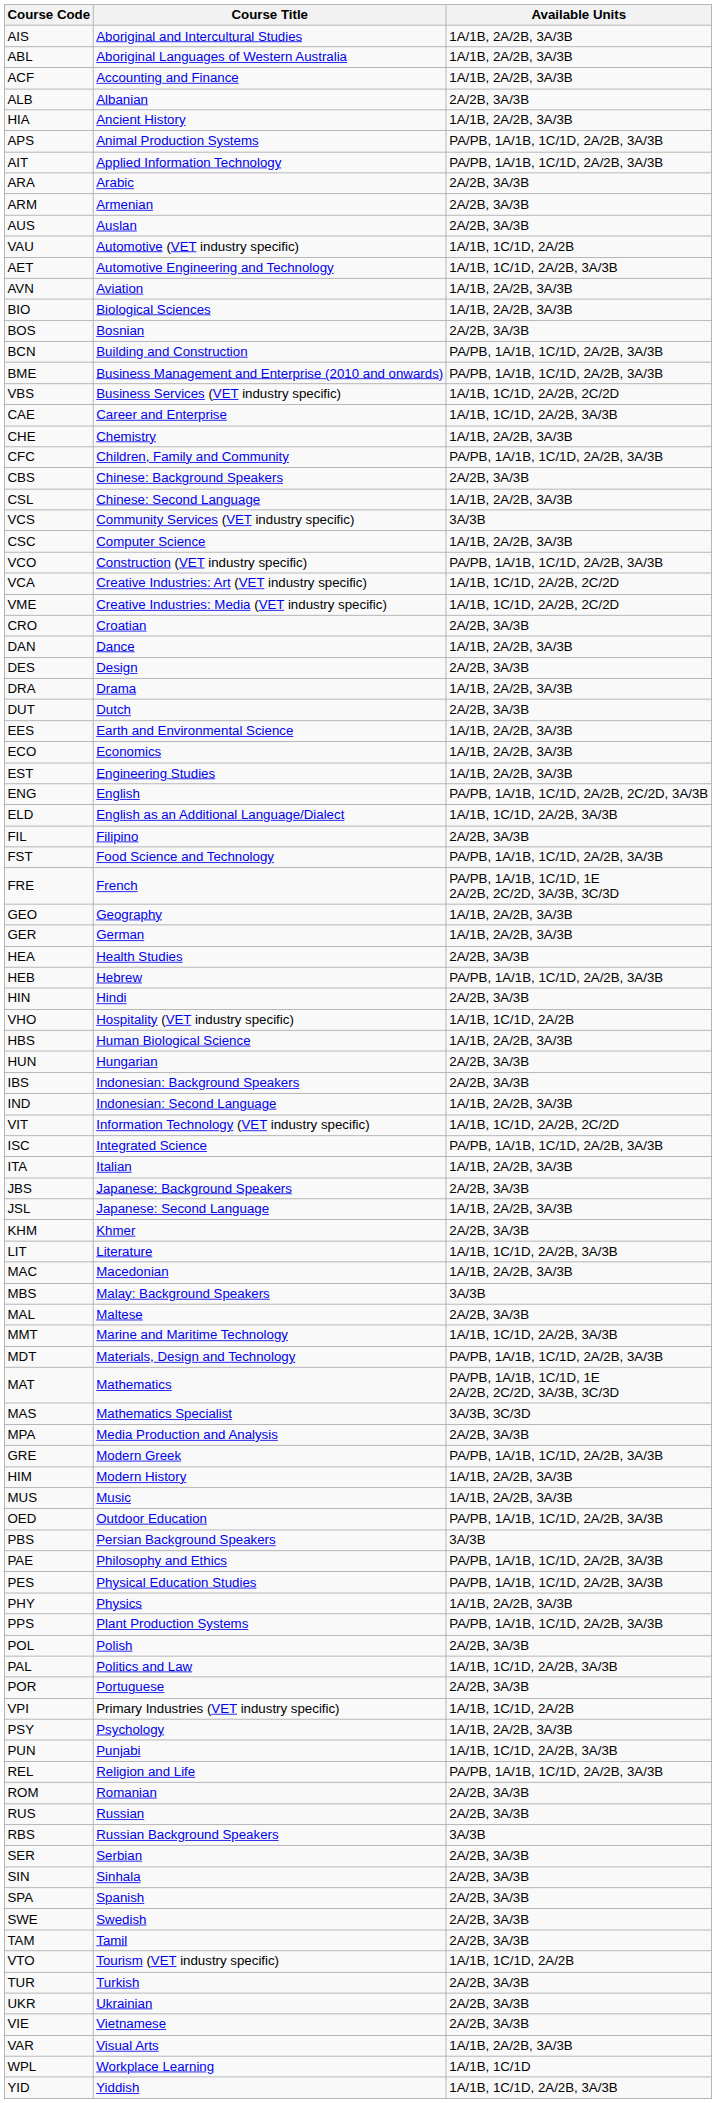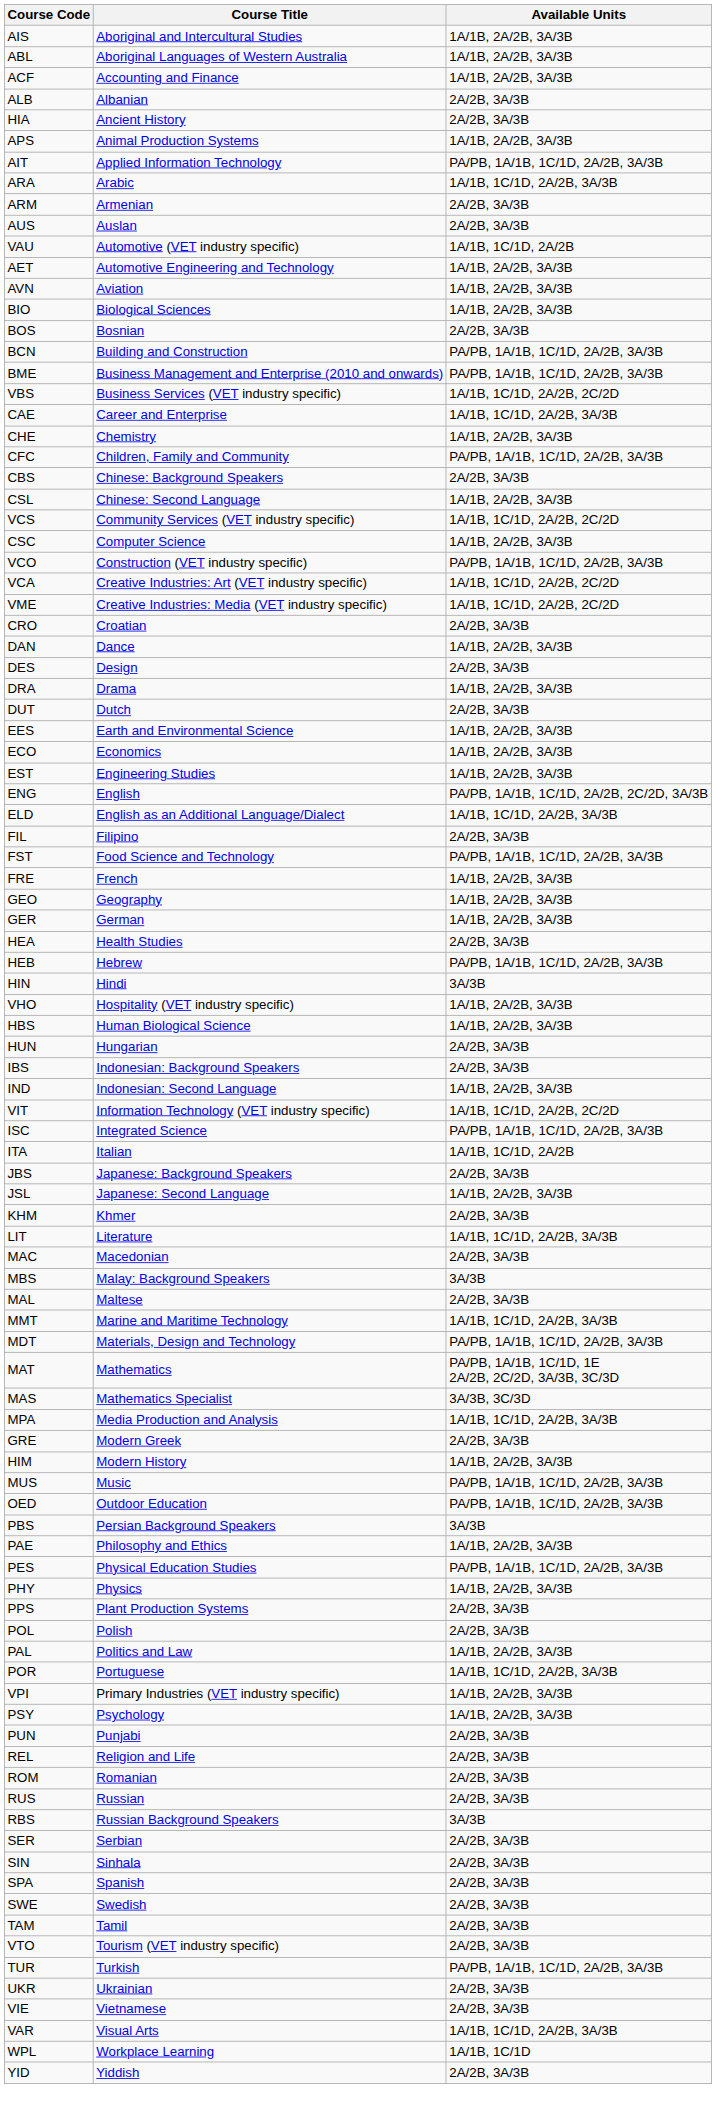 <table class="wikitable sortable" border="1">
 <tr>
 <th>Course Code</th>
 <th>Course Title</th>
 <th>Available Units</th>
 </tr>
 <tr>
 <td>AIS</td>
 <td><a href='#'>Aboriginal and Intercultural Studies</a></td>
 <td>1A/1B, 2A/2B, 3A/3B</td>
 </tr>
 <tr>
 <td>ABL</td>
 <td><a href='#'>Aboriginal Languages of Western Australia</a></td>
 <td>1A/1B, 2A/2B, 3A/3B</td>
 </tr>
 <tr>
 <td>ACF</td>
 <td><a href='#'>Accounting and Finance</a></td>
 <td>1A/1B, 2A/2B, 3A/3B</td>
 </tr>
 <tr>
 <td>ALB</td>
 <td><a href='#'>Albanian</a></td>
 <td>2A/2B, 3A/3B</td>
 </tr>
 <tr>
 <td>HIA</td>
 <td><a href='#'>Ancient History</a></td>
-<td>1A/1B, 2A/2B, 3A/3B</td>
+<td>2A/2B, 3A/3B</td>
 </tr>
 <tr>
 <td>APS</td>
 <td><a href='#'>Animal Production Systems</a></td>
-<td>PA/PB, 1A/1B, 1C/1D, 2A/2B, 3A/3B</td>
+<td>1A/1B, 2A/2B, 3A/3B</td>
 </tr>
 <tr>
 <td>AIT</td>
 <td><a href='#'>Applied Information Technology</a></td>
 <td>PA/PB, 1A/1B, 1C/1D, 2A/2B, 3A/3B</td>
 </tr>
 <tr>
 <td>ARA</td>
 <td><a href='#'>Arabic</a></td>
-<td>2A/2B, 3A/3B</td>
+<td>1A/1B, 1C/1D, 2A/2B, 3A/3B</td>
 </tr>
 <tr>
 <td>ARM</td>
 <td><a href='#'>Armenian</a></td>
 <td>2A/2B, 3A/3B</td>
 </tr>
 <tr>
 <td>AUS</td>
 <td><a href='#'>Auslan</a></td>
 <td>2A/2B, 3A/3B</td>
 </tr>
 <tr>
 <td>VAU</td>
 <td><a href='#'>Automotive</a> (<a href='#'>VET</a> industry specific)</td>
 <td>1A/1B, 1C/1D, 2A/2B</td>
 </tr>
 <tr>
 <td>AET</td>
 <td><a href='#'>Automotive Engineering and Technology</a></td>
-<td>1A/1B, 1C/1D, 2A/2B, 3A/3B</td>
+<td>1A/1B, 2A/2B, 3A/3B</td>
 </tr>
 <tr>
 <td>AVN</td>
 <td><a href='#'>Aviation</a></td>
 <td>1A/1B, 2A/2B, 3A/3B</td>
 </tr>
 <tr>
 <td>BIO</td>
 <td><a href='#'>Biological Sciences</a></td>
 <td>1A/1B, 2A/2B, 3A/3B</td>
 </tr>
 <tr>
 <td>BOS</td>
 <td><a href='#'>Bosnian</a></td>
 <td>2A/2B, 3A/3B</td>
 </tr>
 <tr>
 <td>BCN</td>
 <td><a href='#'>Building and Construction</a></td>
 <td>PA/PB, 1A/1B, 1C/1D, 2A/2B, 3A/3B</td>
 </tr>
 <tr>
 <td>BME</td>
 <td><a href='#'>Business Management and Enterprise (2010 and onwards)</a></td>
 <td>PA/PB, 1A/1B, 1C/1D, 2A/2B, 3A/3B</td>
 </tr>
 <tr>
 <td>VBS</td>
 <td><a href='#'>Business Services</a> (<a href='#'>VET</a> industry specific)</td>
 <td>1A/1B, 1C/1D, 2A/2B, 2C/2D</td>
 </tr>
 <tr>
 <td>CAE</td>
 <td><a href='#'>Career and Enterprise</a></td>
 <td>1A/1B, 1C/1D, 2A/2B, 3A/3B</td>
 </tr>
 <tr>
 <td>CHE</td>
 <td><a href='#'>Chemistry</a></td>
 <td>1A/1B, 2A/2B, 3A/3B</td>
 </tr>
 <tr>
 <td>CFC</td>
 <td><a href='#'>Children, Family and Community</a></td>
 <td>PA/PB, 1A/1B, 1C/1D, 2A/2B, 3A/3B</td>
 </tr>
 <tr>
 <td>CBS</td>
 <td><a href='#'>Chinese: Background Speakers</a></td>
 <td>2A/2B, 3A/3B</td>
 </tr>
 <tr>
 <td>CSL</td>
 <td><a href='#'>Chinese: Second Language</a></td>
 <td>1A/1B, 2A/2B, 3A/3B</td>
 </tr>
 <tr>
 <td>VCS</td>
 <td><a href='#'>Community Services</a> (<a href='#'>VET</a> industry specific)</td>
-<td>3A/3B</td>
+<td>1A/1B, 1C/1D, 2A/2B, 2C/2D</td>
 </tr>
 <tr>
 <td>CSC</td>
 <td><a href='#'>Computer Science</a></td>
 <td>1A/1B, 2A/2B, 3A/3B</td>
 </tr>
 <tr>
 <td>VCO</td>
 <td><a href='#'>Construction</a> (<a href='#'>VET</a> industry specific)</td>
 <td>PA/PB, 1A/1B, 1C/1D, 2A/2B, 3A/3B</td>
 </tr>
 <tr>
 <td>VCA</td>
 <td><a href='#'>Creative Industries: Art</a> (<a href='#'>VET</a> industry specific)</td>
 <td>1A/1B, 1C/1D, 2A/2B, 2C/2D</td>
 </tr>
 <tr>
 <td>VME</td>
 <td><a href='#'>Creative Industries: Media</a> (<a href='#'>VET</a> industry specific)</td>
 <td>1A/1B, 1C/1D, 2A/2B, 2C/2D</td>
 </tr>
 <tr>
 <td>CRO</td>
 <td><a href='#'>Croatian</a></td>
 <td>2A/2B, 3A/3B</td>
 </tr>
 <tr>
 <td>DAN</td>
 <td><a href='#'>Dance</a></td>
 <td>1A/1B, 2A/2B, 3A/3B</td>
 </tr>
 <tr>
 <td>DES</td>
 <td><a href='#'>Design</a></td>
 <td>2A/2B, 3A/3B</td>
 </tr>
 <tr>
 <td>DRA</td>
 <td><a href='#'>Drama</a></td>
 <td>1A/1B, 2A/2B, 3A/3B</td>
 </tr>
 <tr>
 <td>DUT</td>
 <td><a href='#'>Dutch</a></td>
 <td>2A/2B, 3A/3B</td>
 </tr>
 <tr>
 <td>EES</td>
 <td><a href='#'>Earth and Environmental Science</a></td>
 <td>1A/1B, 2A/2B, 3A/3B</td>
 </tr>
 <tr>
 <td>ECO</td>
 <td><a href='#'>Economics</a></td>
 <td>1A/1B, 2A/2B, 3A/3B</td>
 </tr>
 <tr>
 <td>EST</td>
 <td><a href='#'>Engineering Studies</a></td>
 <td>1A/1B, 2A/2B, 3A/3B</td>
 </tr>
 <tr>
 <td>ENG</td>
 <td><a href='#'>English</a></td>
 <td>PA/PB, 1A/1B, 1C/1D, 2A/2B, 2C/2D, 3A/3B</td>
 </tr>
 <tr>
 <td>ELD</td>
 <td><a href='#'>English as an Additional Language/Dialect</a></td>
 <td>1A/1B, 1C/1D, 2A/2B, 3A/3B</td>
 </tr>
 <tr>
 <td>FIL</td>
 <td><a href='#'>Filipino</a></td>
 <td>2A/2B, 3A/3B</td>
 </tr>
 <tr>
 <td>FST</td>
 <td><a href='#'>Food Science and Technology</a></td>
 <td>PA/PB, 1A/1B, 1C/1D, 2A/2B, 3A/3B</td>
 </tr>
 <tr>
 <td>FRE</td>
 <td><a href='#'>French</a></td>
-<td>PA/PB, 1A/1B, 1C/1D, 1E<br>2A/2B, 2C/2D, 3A/3B, 3C/3D</td>
+<td>1A/1B, 2A/2B, 3A/3B</td>
 </tr>
 <tr>
 <td>GEO</td>
 <td><a href='#'>Geography</a></td>
 <td>1A/1B, 2A/2B, 3A/3B</td>
 </tr>
 <tr>
 <td>GER</td>
 <td><a href='#'>German</a></td>
 <td>1A/1B, 2A/2B, 3A/3B</td>
 </tr>
 <tr>
 <td>HEA</td>
 <td><a href='#'>Health Studies</a></td>
 <td>2A/2B, 3A/3B</td>
 </tr>
 <tr>
 <td>HEB</td>
 <td><a href='#'>Hebrew</a></td>
 <td>PA/PB, 1A/1B, 1C/1D, 2A/2B, 3A/3B</td>
 </tr>
 <tr>
 <td>HIN</td>
 <td><a href='#'>Hindi</a></td>
-<td>2A/2B, 3A/3B</td>
+<td>3A/3B</td>
 </tr>
 <tr>
 <td>VHO</td>
 <td><a href='#'>Hospitality</a> (<a href='#'>VET</a> industry specific)</td>
-<td>1A/1B, 1C/1D, 2A/2B</td>
+<td>1A/1B, 2A/2B, 3A/3B</td>
 </tr>
 <tr>
 <td>HBS</td>
 <td><a href='#'>Human Biological Science</a></td>
 <td>1A/1B, 2A/2B, 3A/3B</td>
 </tr>
 <tr>
 <td>HUN</td>
 <td><a href='#'>Hungarian</a></td>
 <td>2A/2B, 3A/3B</td>
 </tr>
 <tr>
 <td>IBS</td>
 <td><a href='#'>Indonesian: Background Speakers</a></td>
 <td>2A/2B, 3A/3B</td>
 </tr>
 <tr>
 <td>IND</td>
 <td><a href='#'>Indonesian: Second Language</a></td>
 <td>1A/1B, 2A/2B, 3A/3B</td>
 </tr>
 <tr>
 <td>VIT</td>
 <td><a href='#'>Information Technology</a> (<a href='#'>VET</a> industry specific)</td>
 <td>1A/1B, 1C/1D, 2A/2B, 2C/2D</td>
 </tr>
 <tr>
 <td>ISC</td>
 <td><a href='#'>Integrated Science</a></td>
 <td>PA/PB, 1A/1B, 1C/1D, 2A/2B, 3A/3B</td>
 </tr>
 <tr>
 <td>ITA</td>
 <td><a href='#'>Italian</a></td>
-<td>1A/1B, 2A/2B, 3A/3B</td>
+<td>1A/1B, 1C/1D, 2A/2B</td>
 </tr>
 <tr>
 <td>JBS</td>
 <td><a href='#'>Japanese: Background Speakers</a></td>
 <td>2A/2B, 3A/3B</td>
 </tr>
 <tr>
 <td>JSL</td>
 <td><a href='#'>Japanese: Second Language</a></td>
 <td>1A/1B, 2A/2B, 3A/3B</td>
 </tr>
 <tr>
 <td>KHM</td>
 <td><a href='#'>Khmer</a></td>
 <td>2A/2B, 3A/3B</td>
 </tr>
 <tr>
 <td>LIT</td>
 <td><a href='#'>Literature</a></td>
 <td>1A/1B, 1C/1D, 2A/2B, 3A/3B</td>
 </tr>
 <tr>
 <td>MAC</td>
 <td><a href='#'>Macedonian</a></td>
-<td>1A/1B, 2A/2B, 3A/3B</td>
+<td>2A/2B, 3A/3B</td>
 </tr>
 <tr>
 <td>MBS</td>
 <td><a href='#'>Malay: Background Speakers</a></td>
 <td>3A/3B</td>
 </tr>
 <tr>
 <td>MAL</td>
 <td><a href='#'>Maltese</a></td>
 <td>2A/2B, 3A/3B</td>
 </tr>
 <tr>
 <td>MMT</td>
 <td><a href='#'>Marine and Maritime Technology</a></td>
 <td>1A/1B, 1C/1D, 2A/2B, 3A/3B</td>
 </tr>
 <tr>
 <td>MDT</td>
 <td><a href='#'>Materials, Design and Technology</a></td>
 <td>PA/PB, 1A/1B, 1C/1D, 2A/2B, 3A/3B</td>
 </tr>
 <tr>
 <td>MAT</td>
 <td><a href='#'>Mathematics</a></td>
 <td>PA/PB, 1A/1B, 1C/1D, 1E<br>2A/2B, 2C/2D, 3A/3B, 3C/3D</td>
 </tr>
 <tr>
 <td>MAS</td>
 <td><a href='#'>Mathematics Specialist</a></td>
 <td>3A/3B, 3C/3D</td>
 </tr>
 <tr>
 <td>MPA</td>
 <td><a href='#'>Media Production and Analysis</a></td>
-<td>2A/2B, 3A/3B</td>
+<td>1A/1B, 1C/1D, 2A/2B, 3A/3B</td>
 </tr>
 <tr>
 <td>GRE</td>
 <td><a href='#'>Modern Greek</a></td>
-<td>PA/PB, 1A/1B, 1C/1D, 2A/2B, 3A/3B</td>
+<td>2A/2B, 3A/3B</td>
 </tr>
 <tr>
 <td>HIM</td>
 <td><a href='#'>Modern History</a></td>
 <td>1A/1B, 2A/2B, 3A/3B</td>
 </tr>
 <tr>
 <td>MUS</td>
 <td><a href='#'>Music</a></td>
-<td>1A/1B, 2A/2B, 3A/3B</td>
+<td>PA/PB, 1A/1B, 1C/1D, 2A/2B, 3A/3B</td>
 </tr>
 <tr>
 <td>OED</td>
 <td><a href='#'>Outdoor Education</a></td>
 <td>PA/PB, 1A/1B, 1C/1D, 2A/2B, 3A/3B</td>
 </tr>
 <tr>
 <td>PBS</td>
 <td><a href='#'>Persian Background Speakers</a></td>
 <td>3A/3B</td>
 </tr>
 <tr>
 <td>PAE</td>
 <td><a href='#'>Philosophy and Ethics</a></td>
-<td>PA/PB, 1A/1B, 1C/1D, 2A/2B, 3A/3B</td>
+<td>1A/1B, 2A/2B, 3A/3B</td>
 </tr>
 <tr>
 <td>PES</td>
 <td><a href='#'>Physical Education Studies</a></td>
 <td>PA/PB, 1A/1B, 1C/1D, 2A/2B, 3A/3B</td>
 </tr>
 <tr>
 <td>PHY</td>
 <td><a href='#'>Physics</a></td>
 <td>1A/1B, 2A/2B, 3A/3B</td>
 </tr>
 <tr>
 <td>PPS</td>
 <td><a href='#'>Plant Production Systems</a></td>
-<td>PA/PB, 1A/1B, 1C/1D, 2A/2B, 3A/3B</td>
+<td>2A/2B, 3A/3B</td>
 </tr>
 <tr>
 <td>POL</td>
 <td><a href='#'>Polish</a></td>
 <td>2A/2B, 3A/3B</td>
 </tr>
 <tr>
 <td>PAL</td>
 <td><a href='#'>Politics and Law</a></td>
-<td>1A/1B, 1C/1D, 2A/2B, 3A/3B</td>
+<td>1A/1B, 2A/2B, 3A/3B</td>
 </tr>
 <tr>
 <td>POR</td>
 <td><a href='#'>Portuguese</a></td>
-<td>2A/2B, 3A/3B</td>
+<td>1A/1B, 1C/1D, 2A/2B, 3A/3B</td>
 </tr>
 <tr>
 <td>VPI</td>
 <td>Primary Industries (<a href='#'>VET</a> industry specific)</td>
-<td>1A/1B, 1C/1D, 2A/2B</td>
+<td>1A/1B, 2A/2B, 3A/3B</td>
 </tr>
 <tr>
 <td>PSY</td>
 <td><a href='#'>Psychology</a></td>
 <td>1A/1B, 2A/2B, 3A/3B</td>
 </tr>
 <tr>
 <td>PUN</td>
 <td><a href='#'>Punjabi</a></td>
-<td>1A/1B, 1C/1D, 2A/2B, 3A/3B</td>
+<td>2A/2B, 3A/3B</td>
 </tr>
 <tr>
 <td>REL</td>
 <td><a href='#'>Religion and Life</a></td>
-<td>PA/PB, 1A/1B, 1C/1D, 2A/2B, 3A/3B</td>
+<td>2A/2B, 3A/3B</td>
 </tr>
 <tr>
 <td>ROM</td>
 <td><a href='#'>Romanian</a></td>
 <td>2A/2B, 3A/3B</td>
 </tr>
 <tr>
 <td>RUS</td>
 <td><a href='#'>Russian</a></td>
 <td>2A/2B, 3A/3B</td>
 </tr>
 <tr>
 <td>RBS</td>
 <td><a href='#'>Russian Background Speakers</a></td>
 <td>3A/3B</td>
 </tr>
 <tr>
 <td>SER</td>
 <td><a href='#'>Serbian</a></td>
 <td>2A/2B, 3A/3B</td>
 </tr>
 <tr>
 <td>SIN</td>
 <td><a href='#'>Sinhala</a></td>
 <td>2A/2B, 3A/3B</td>
 </tr>
 <tr>
 <td>SPA</td>
 <td><a href='#'>Spanish</a></td>
 <td>2A/2B, 3A/3B</td>
 </tr>
 <tr>
 <td>SWE</td>
 <td><a href='#'>Swedish</a></td>
 <td>2A/2B, 3A/3B</td>
 </tr>
 <tr>
 <td>TAM</td>
 <td><a href='#'>Tamil</a></td>
 <td>2A/2B, 3A/3B</td>
 </tr>
 <tr>
 <td>VTO</td>
 <td><a href='#'>Tourism</a> (<a href='#'>VET</a> industry specific)</td>
-<td>1A/1B, 1C/1D, 2A/2B</td>
+<td>2A/2B, 3A/3B</td>
 </tr>
 <tr>
 <td>TUR</td>
 <td><a href='#'>Turkish</a></td>
-<td>2A/2B, 3A/3B</td>
+<td>PA/PB, 1A/1B, 1C/1D, 2A/2B, 3A/3B</td>
 </tr>
 <tr>
 <td>UKR</td>
 <td><a href='#'>Ukrainian</a></td>
 <td>2A/2B, 3A/3B</td>
 </tr>
 <tr>
 <td>VIE</td>
 <td><a href='#'>Vietnamese</a></td>
 <td>2A/2B, 3A/3B</td>
 </tr>
 <tr>
 <td>VAR</td>
 <td><a href='#'>Visual Arts</a></td>
-<td>1A/1B, 2A/2B, 3A/3B</td>
+<td>1A/1B, 1C/1D, 2A/2B, 3A/3B</td>
 </tr>
 <tr>
 <td>WPL</td>
 <td><a href='#'>Workplace Learning</a></td>
 <td>1A/1B, 1C/1D</td>
 </tr>
 <tr>
 <td>YID</td>
 <td><a href='#'>Yiddish</a></td>
-<td>1A/1B, 1C/1D, 2A/2B, 3A/3B</td>
+<td>2A/2B, 3A/3B</td>
 </tr>
 </table>
